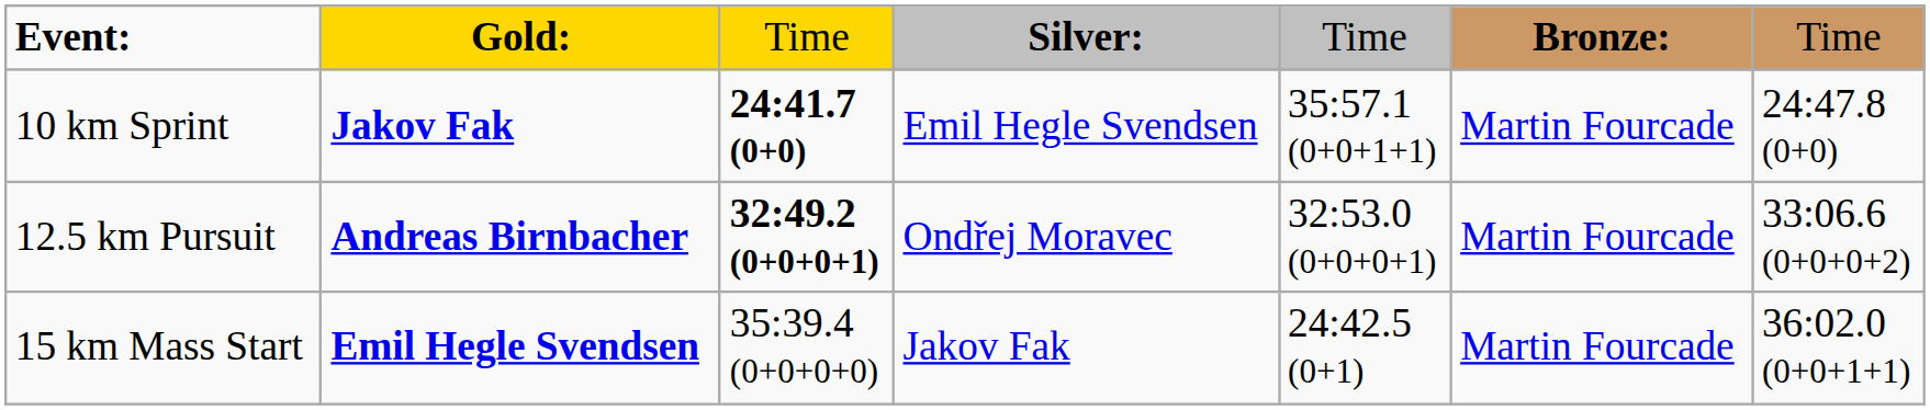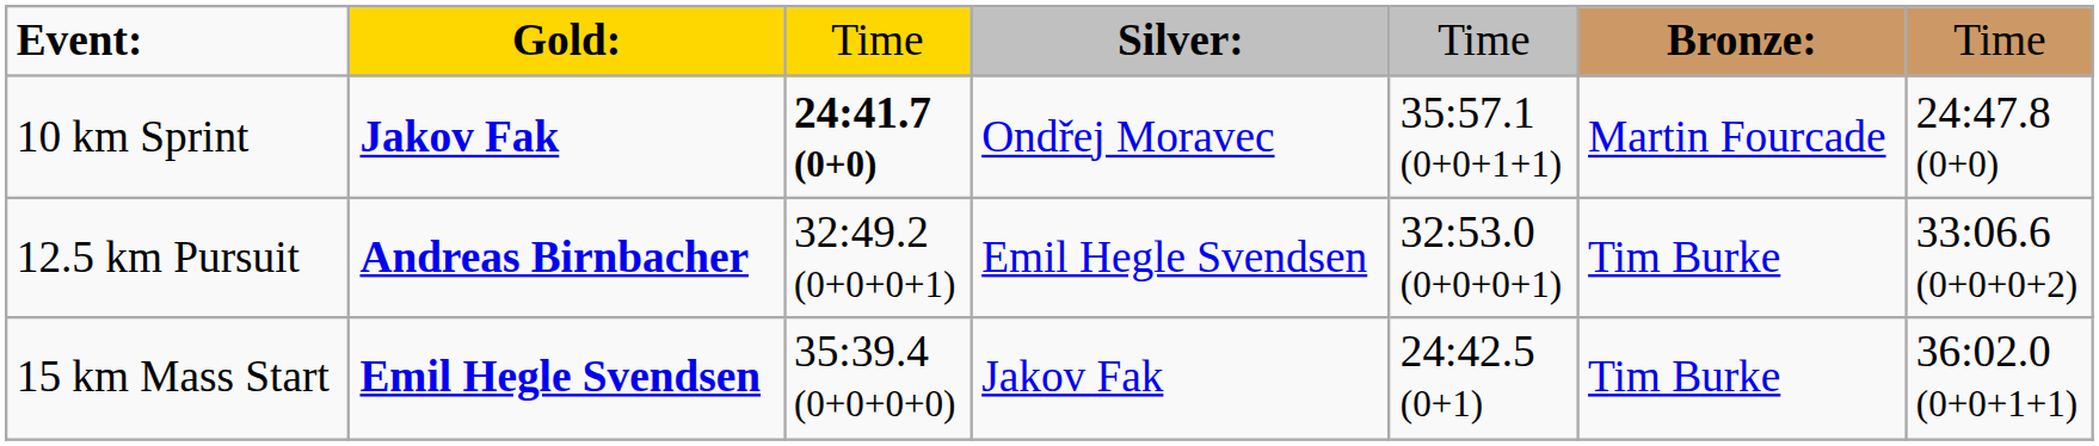 <table class="wikitable" width=85%>
 <tr>
 <td><strong>Event:</strong></td>
 <td style="text-align:center;background-color:gold;"><strong>Gold:</strong></td>
 <td style="text-align:center;background-color:gold;">Time</td>
 <td style="text-align:center;background-color:silver;"><strong>Silver:</strong></td>
 <td style="text-align:center;background-color:silver;">Time</td>
 <td style="text-align:center;background-color:#CC9966;"><strong>Bronze:</strong></td>
 <td style="text-align:center;background-color:#CC9966;">Time</td>
 </tr>
 <tr>
 <td>10 km Sprint<br></td>
 <td><strong><a href='#'>Jakov Fak</a></strong><br><small></small></td>
 <td><strong>24:41.7<br><small>(0+0)</small></strong></td>
-<td><a href='#'>Emil Hegle Svendsen</a><br><small></small></td>
+<td><a href='#'>Ondřej Moravec</a><br><small></small></td>
 <td>35:57.1<br><small>(0+0+1+1)</small></td>
 <td><a href='#'>Martin Fourcade</a><br><small></small></td>
 <td>24:47.8<br><small>(0+0)</small></td>
 </tr>
 <tr>
 <td>12.5 km Pursuit<br></td>
 <td><strong><a href='#'>Andreas Birnbacher</a></strong><br><small></small></td>
-<td><strong>32:49.2 <br><small>(0+0+0+1)</small></strong></td>
-<td><a href='#'>Ondřej Moravec</a><br><small></small></td>
+<td>32:49.2 <br><small>(0+0+0+1)</small></td>
+<td><a href='#'>Emil Hegle Svendsen</a><br><small></small></td>
 <td>32:53.0<br><small>(0+0+0+1)</small></td>
-<td><a href='#'>Martin Fourcade</a><br><small></small></td>
+<td><a href='#'>Tim Burke</a><br><small></small></td>
 <td>33:06.6<br><small>(0+0+0+2)</small></td>
 </tr>
 <tr>
 <td>15 km Mass Start<br></td>
 <td><strong><a href='#'>Emil Hegle Svendsen</a></strong><br><small></small></td>
 <td>35:39.4<br><small>(0+0+0+0)</small></td>
 <td><a href='#'>Jakov Fak</a><br><small></small></td>
 <td>24:42.5<br><small>(0+1)</small></td>
-<td><a href='#'>Martin Fourcade</a><br><small></small></td>
+<td><a href='#'>Tim Burke</a><br><small></small></td>
 <td>36:02.0<br><small>(0+0+1+1)</small></td>
 </tr>
 </table>
